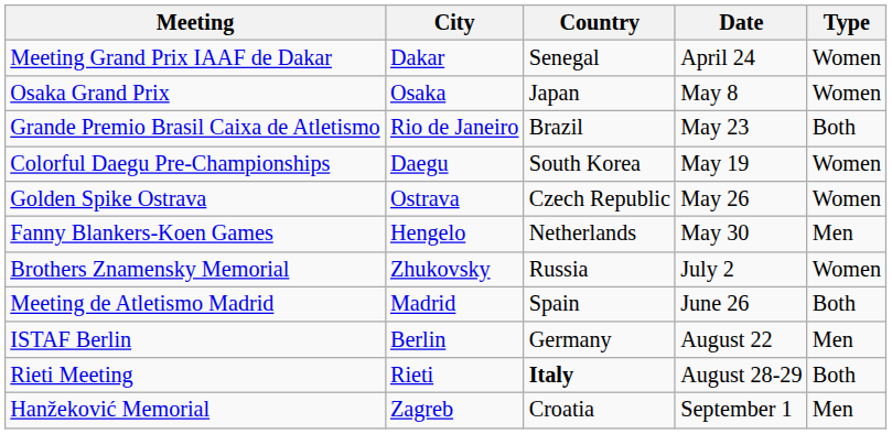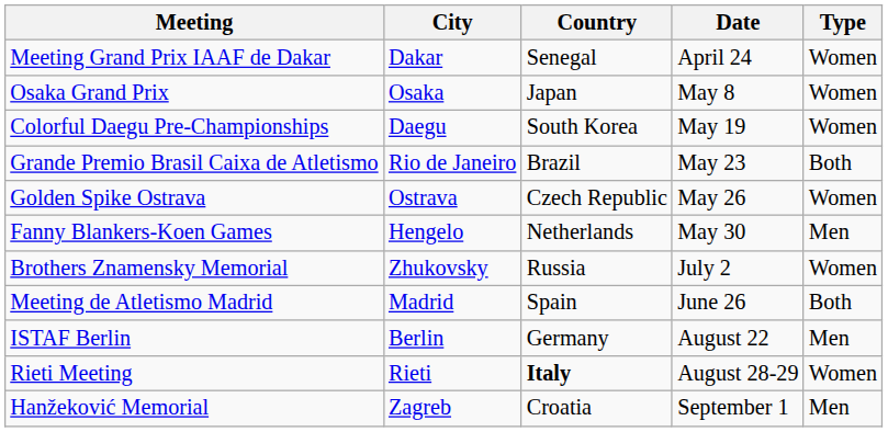 <table class="wikitable">
 <tr>
 <th>Meeting</th>
 <th>City</th>
 <th>Country</th>
 <th>Date</th>
 <th>Type</th>
 </tr>
 <tr>
 <td><a href='#'>Meeting Grand Prix IAAF de Dakar</a></td>
 <td><a href='#'>Dakar</a></td>
 <td>Senegal</td>
 <td>April 24</td>
 <td>Women</td>
 </tr>
 <tr>
 <td><a href='#'>Osaka Grand Prix</a></td>
 <td><a href='#'>Osaka</a></td>
 <td>Japan</td>
 <td>May 8</td>
 <td>Women</td>
 </tr>
 <tr>
+<td><a href='#'>Colorful Daegu Pre-Championships</a></td>
+<td><a href='#'>Daegu</a></td>
+<td>South Korea</td>
+<td>May 19</td>
+<td>Women</td>
+</tr>
+<tr>
 <td><a href='#'>Grande Premio Brasil Caixa de Atletismo</a></td>
 <td><a href='#'>Rio de Janeiro</a></td>
 <td>Brazil</td>
 <td>May 23</td>
 <td>Both</td>
-</tr>
-<tr>
-<td><a href='#'>Colorful Daegu Pre-Championships</a></td>
-<td><a href='#'>Daegu</a></td>
-<td>South Korea</td>
-<td>May 19</td>
-<td>Women</td>
 </tr>
 <tr>
 <td><a href='#'>Golden Spike Ostrava</a></td>
 <td><a href='#'>Ostrava</a></td>
 <td>Czech Republic</td>
 <td>May 26</td>
 <td>Women</td>
 </tr>
 <tr>
 <td><a href='#'>Fanny Blankers-Koen Games</a></td>
 <td><a href='#'>Hengelo</a></td>
 <td>Netherlands</td>
 <td>May 30</td>
 <td>Men</td>
 </tr>
 <tr>
 <td><a href='#'>Brothers Znamensky Memorial</a></td>
 <td><a href='#'>Zhukovsky</a></td>
 <td>Russia</td>
 <td>July 2</td>
 <td>Women</td>
 </tr>
 <tr>
 <td><a href='#'>Meeting de Atletismo Madrid</a></td>
 <td><a href='#'>Madrid</a></td>
 <td>Spain</td>
 <td>June 26</td>
 <td>Both</td>
 </tr>
 <tr>
 <td><a href='#'>ISTAF Berlin</a></td>
 <td><a href='#'>Berlin</a></td>
 <td>Germany</td>
 <td>August 22</td>
 <td>Men</td>
 </tr>
 <tr>
 <td><a href='#'>Rieti Meeting</a></td>
 <td><a href='#'>Rieti</a></td>
 <td><strong>Italy</strong></td>
 <td>August 28-29</td>
-<td>Both</td>
+<td>Women</td>
 </tr>
 <tr>
 <td><a href='#'>Hanžeković Memorial</a></td>
 <td><a href='#'>Zagreb</a></td>
 <td>Croatia</td>
 <td>September 1</td>
 <td>Men</td>
 </tr>
 </table>
